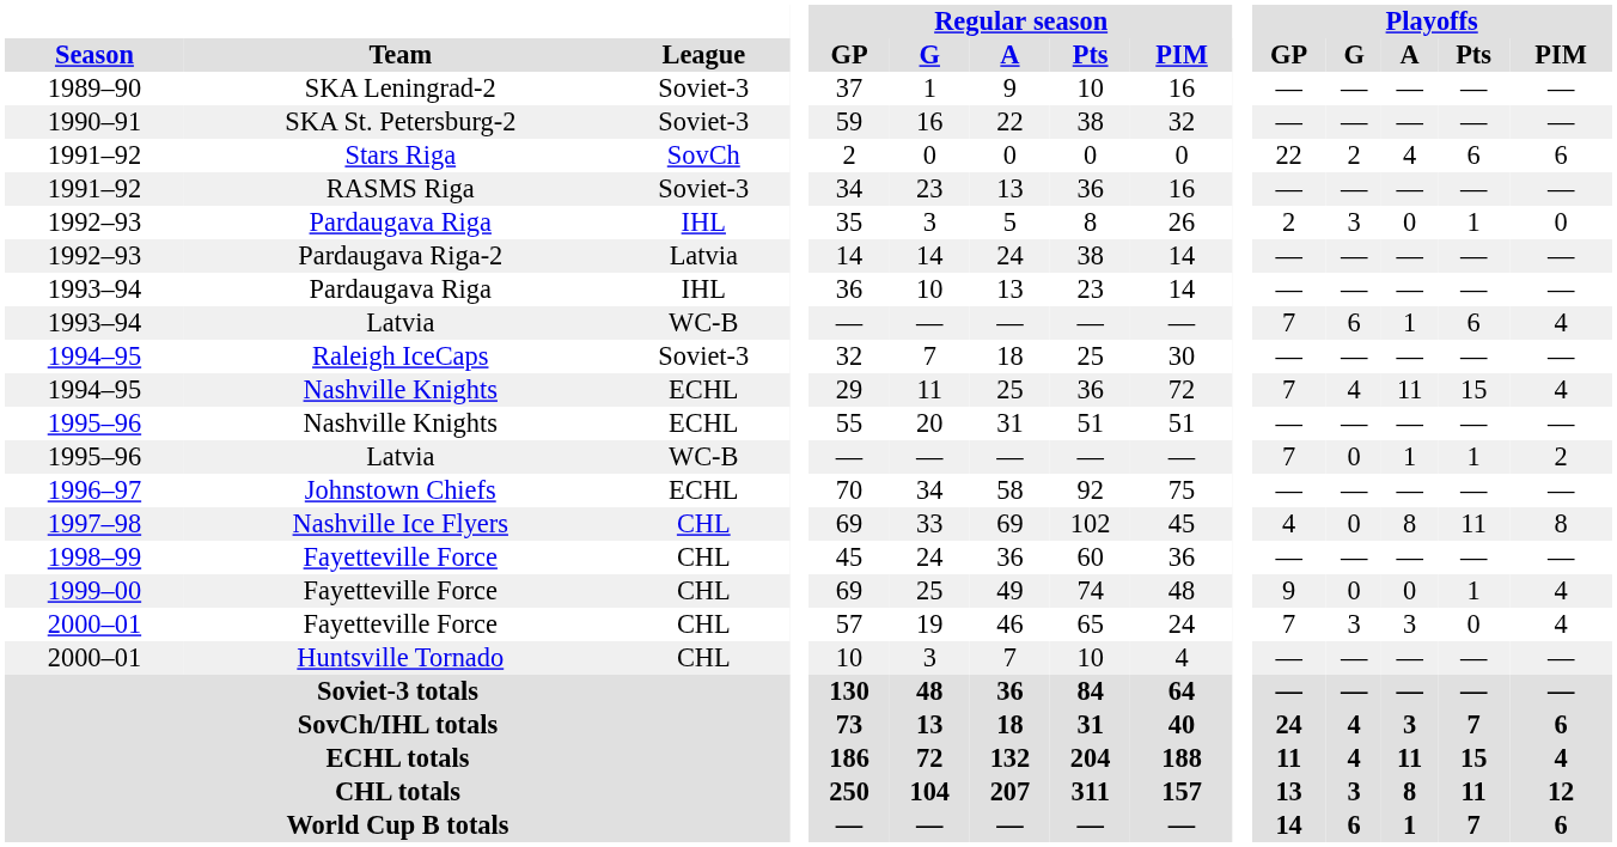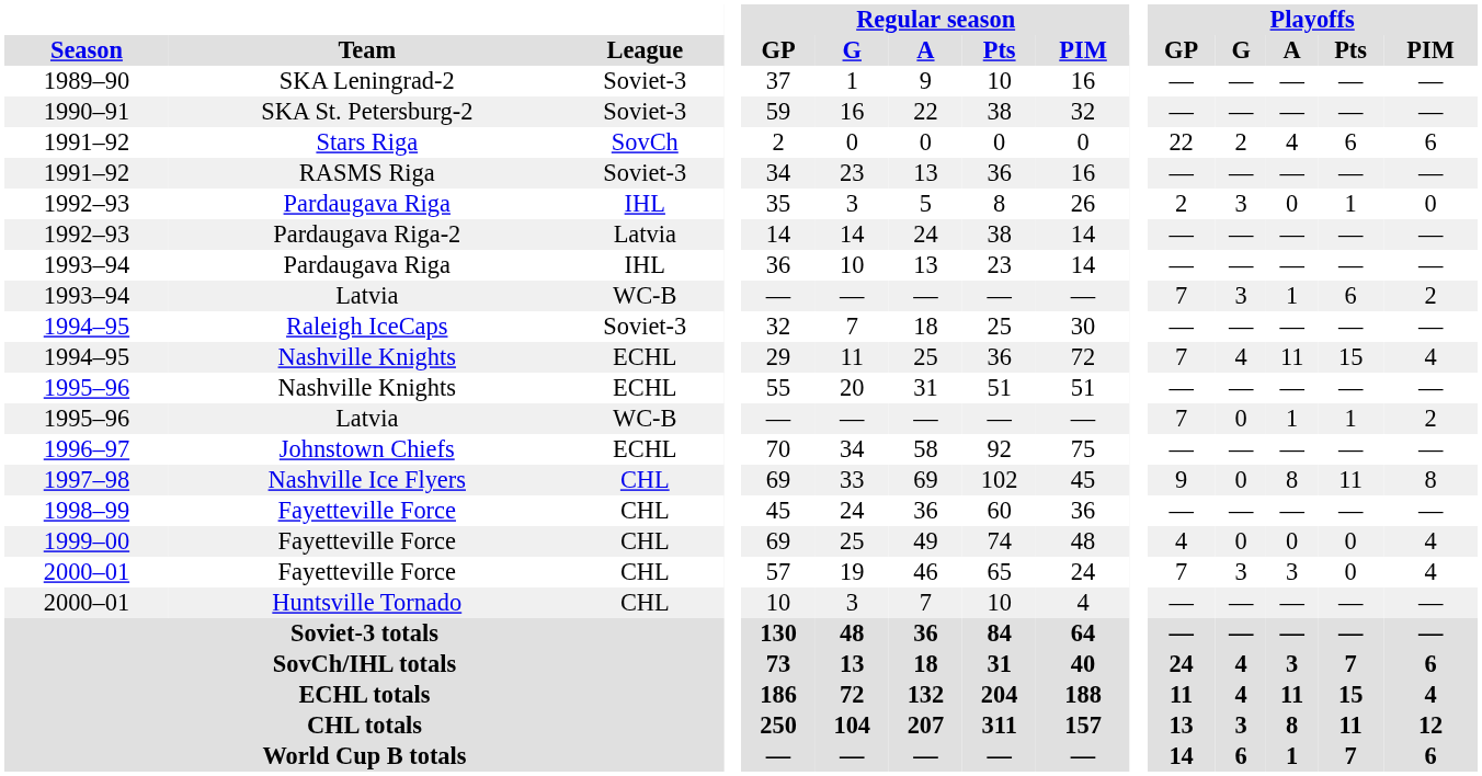 <table border="0" cellpadding="1" cellspacing="0" style="text-align:center; width:60em">
 <tr bgcolor="#e0e0e0">
 <th colspan="3" bgcolor="#ffffff"> </th>
 <th rowspan="39" bgcolor="#ffffff"> </th>
 <th colspan="5"><a href='#'>Regular season</a></th>
 <th rowspan="99" bgcolor="#ffffff"> </th>
 <th colspan="5"><a href='#'>Playoffs</a></th>
 </tr>
 <tr bgcolor="#e0e0e0">
 <th><a href='#'>Season</a></th>
 <th>Team</th>
 <th>League</th>
 <th>GP</th>
 <th><a href='#'>G</a></th>
 <th><a href='#'>A</a></th>
 <th><a href='#'>Pts</a></th>
 <th><a href='#'>PIM</a></th>
 <th>GP</th>
 <th>G</th>
 <th>A</th>
 <th>Pts</th>
 <th>PIM</th>
 </tr>
 <tr>
 <td>1989–90</td>
 <td>SKA Leningrad-2</td>
 <td>Soviet-3</td>
 <td>37</td>
 <td>1</td>
 <td>9</td>
 <td>10</td>
 <td>16</td>
 <td>—</td>
 <td>—</td>
 <td>—</td>
 <td>—</td>
 <td>—</td>
 </tr>
 <tr style="background:#f0f0f0;">
 <td>1990–91</td>
 <td>SKA St. Petersburg-2</td>
 <td>Soviet-3</td>
 <td>59</td>
 <td>16</td>
 <td>22</td>
 <td>38</td>
 <td>32</td>
 <td>—</td>
 <td>—</td>
 <td>—</td>
 <td>—</td>
 <td>—</td>
 </tr>
 <tr>
 <td>1991–92</td>
 <td><a href='#'>Stars Riga</a></td>
 <td><a href='#'>SovCh</a></td>
 <td>2</td>
 <td>0</td>
 <td>0</td>
 <td>0</td>
 <td>0</td>
 <td>22</td>
 <td>2</td>
 <td>4</td>
 <td>6</td>
 <td>6</td>
 </tr>
 <tr style="background:#f0f0f0;">
 <td>1991–92</td>
 <td>RASMS Riga</td>
 <td>Soviet-3</td>
 <td>34</td>
 <td>23</td>
 <td>13</td>
 <td>36</td>
 <td>16</td>
 <td>—</td>
 <td>—</td>
 <td>—</td>
 <td>—</td>
 <td>—</td>
 </tr>
 <tr>
 <td>1992–93</td>
 <td><a href='#'>Pardaugava Riga</a></td>
 <td><a href='#'>IHL</a></td>
 <td>35</td>
 <td>3</td>
 <td>5</td>
 <td>8</td>
 <td>26</td>
 <td>2</td>
 <td>3</td>
 <td>0</td>
 <td>1</td>
 <td>0</td>
 </tr>
 <tr style="background:#f0f0f0;">
 <td>1992–93</td>
 <td>Pardaugava Riga-2</td>
 <td>Latvia</td>
 <td>14</td>
 <td>14</td>
 <td>24</td>
 <td>38</td>
 <td>14</td>
 <td>—</td>
 <td>—</td>
 <td>—</td>
 <td>—</td>
 <td>—</td>
 </tr>
 <tr>
 <td>1993–94</td>
 <td>Pardaugava Riga</td>
 <td>IHL</td>
 <td>36</td>
 <td>10</td>
 <td>13</td>
 <td>23</td>
 <td>14</td>
 <td>—</td>
 <td>—</td>
 <td>—</td>
 <td>—</td>
 <td>—</td>
 </tr>
 <tr style="background:#f0f0f0;">
 <td>1993–94</td>
 <td>Latvia</td>
 <td>WC-B</td>
 <td>—</td>
 <td>—</td>
 <td>—</td>
 <td>—</td>
 <td>—</td>
 <td>7</td>
-<td>6</td>
+<td>3</td>
 <td>1</td>
 <td>6</td>
-<td>4</td>
+<td>2</td>
 </tr>
 <tr>
 <td><a href='#'>1994–95</a></td>
 <td><a href='#'>Raleigh IceCaps</a></td>
 <td>Soviet-3</td>
 <td>32</td>
 <td>7</td>
 <td>18</td>
 <td>25</td>
 <td>30</td>
 <td>—</td>
 <td>—</td>
 <td>—</td>
 <td>—</td>
 <td>—</td>
 </tr>
 <tr style="background:#f0f0f0;">
 <td>1994–95</td>
 <td><a href='#'>Nashville Knights</a></td>
 <td>ECHL</td>
 <td>29</td>
 <td>11</td>
 <td>25</td>
 <td>36</td>
 <td>72</td>
 <td>7</td>
 <td>4</td>
 <td>11</td>
 <td>15</td>
 <td>4</td>
 </tr>
 <tr>
 <td><a href='#'>1995–96</a></td>
 <td>Nashville Knights</td>
 <td>ECHL</td>
 <td>55</td>
 <td>20</td>
 <td>31</td>
 <td>51</td>
 <td>51</td>
 <td>—</td>
 <td>—</td>
 <td>—</td>
 <td>—</td>
 <td>—</td>
 </tr>
 <tr style="background:#f0f0f0;">
 <td>1995–96</td>
 <td>Latvia</td>
 <td>WC-B</td>
 <td>—</td>
 <td>—</td>
 <td>—</td>
 <td>—</td>
 <td>—</td>
 <td>7</td>
 <td>0</td>
 <td>1</td>
 <td>1</td>
 <td>2</td>
 </tr>
 <tr>
 <td><a href='#'>1996–97</a></td>
 <td><a href='#'>Johnstown Chiefs</a></td>
 <td>ECHL</td>
 <td>70</td>
 <td>34</td>
 <td>58</td>
 <td>92</td>
 <td>75</td>
 <td>—</td>
 <td>—</td>
 <td>—</td>
 <td>—</td>
 <td>—</td>
 </tr>
 <tr style="background:#f0f0f0;">
 <td><a href='#'>1997–98</a></td>
 <td><a href='#'>Nashville Ice Flyers</a></td>
 <td><a href='#'>CHL</a></td>
 <td>69</td>
 <td>33</td>
 <td>69</td>
 <td>102</td>
 <td>45</td>
-<td>4</td>
+<td>9</td>
 <td>0</td>
 <td>8</td>
 <td>11</td>
 <td>8</td>
 </tr>
 <tr>
 <td><a href='#'>1998–99</a></td>
 <td><a href='#'>Fayetteville Force</a></td>
 <td>CHL</td>
 <td>45</td>
 <td>24</td>
 <td>36</td>
 <td>60</td>
 <td>36</td>
 <td>—</td>
 <td>—</td>
 <td>—</td>
 <td>—</td>
 <td>—</td>
 </tr>
 <tr style="background:#f0f0f0;">
 <td><a href='#'>1999–00</a></td>
 <td>Fayetteville Force</td>
 <td>CHL</td>
 <td>69</td>
 <td>25</td>
 <td>49</td>
 <td>74</td>
 <td>48</td>
-<td>9</td>
+<td>4</td>
 <td>0</td>
 <td>0</td>
-<td>1</td>
+<td>0</td>
 <td>4</td>
 </tr>
 <tr>
 <td><a href='#'>2000–01</a></td>
 <td>Fayetteville Force</td>
 <td>CHL</td>
 <td>57</td>
 <td>19</td>
 <td>46</td>
 <td>65</td>
 <td>24</td>
 <td>7</td>
 <td>3</td>
 <td>3</td>
 <td>0</td>
 <td>4</td>
 </tr>
 <tr style="background:#f0f0f0;">
 <td>2000–01</td>
 <td><a href='#'>Huntsville Tornado</a></td>
 <td>CHL</td>
 <td>10</td>
 <td>3</td>
 <td>7</td>
 <td>10</td>
 <td>4</td>
 <td>—</td>
 <td>—</td>
 <td>—</td>
 <td>—</td>
 <td>—</td>
 </tr>
 <tr>
 </tr>
 <tr style="background:#e0e0e0;">
 <th colspan="3">Soviet-3 totals</th>
 <th>130</th>
 <th>48</th>
 <th>36</th>
 <th>84</th>
 <th>64</th>
 <th>—</th>
 <th>—</th>
 <th>—</th>
 <th>—</th>
 <th>—</th>
 </tr>
 <tr style="background:#e0e0e0;">
 <th colspan="3">SovCh/IHL totals</th>
 <th>73</th>
 <th>13</th>
 <th>18</th>
 <th>31</th>
 <th>40</th>
 <th>24</th>
 <th>4</th>
 <th>3</th>
 <th>7</th>
 <th>6</th>
 </tr>
 <tr style="background:#e0e0e0;">
 <th colspan="3">ECHL totals</th>
 <th>186</th>
 <th>72</th>
 <th>132</th>
 <th>204</th>
 <th>188</th>
 <th>11</th>
 <th>4</th>
 <th>11</th>
 <th>15</th>
 <th>4</th>
 </tr>
 <tr style="background:#e0e0e0;">
 <th colspan="3">CHL totals</th>
 <th>250</th>
 <th>104</th>
 <th>207</th>
 <th>311</th>
 <th>157</th>
 <th>13</th>
 <th>3</th>
 <th>8</th>
 <th>11</th>
 <th>12</th>
 </tr>
 <tr style="background:#e0e0e0;">
 <th colspan="3">World Cup B totals</th>
 <th>—</th>
 <th>—</th>
 <th>—</th>
 <th>—</th>
 <th>—</th>
 <th>14</th>
 <th>6</th>
 <th>1</th>
 <th>7</th>
 <th>6</th>
 </tr>
 </table>
